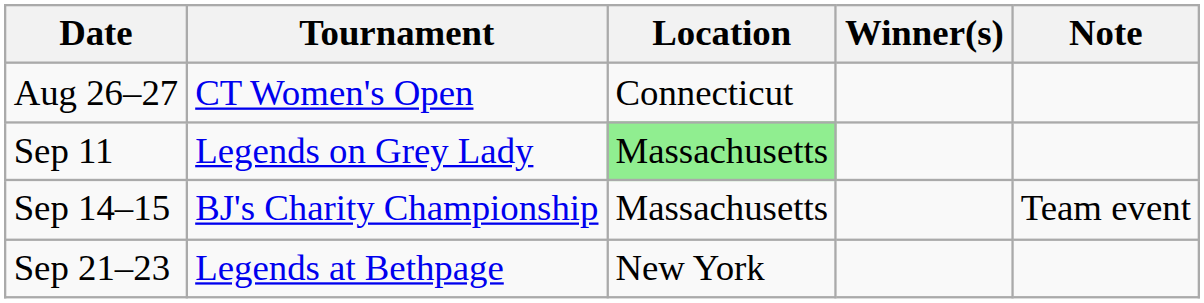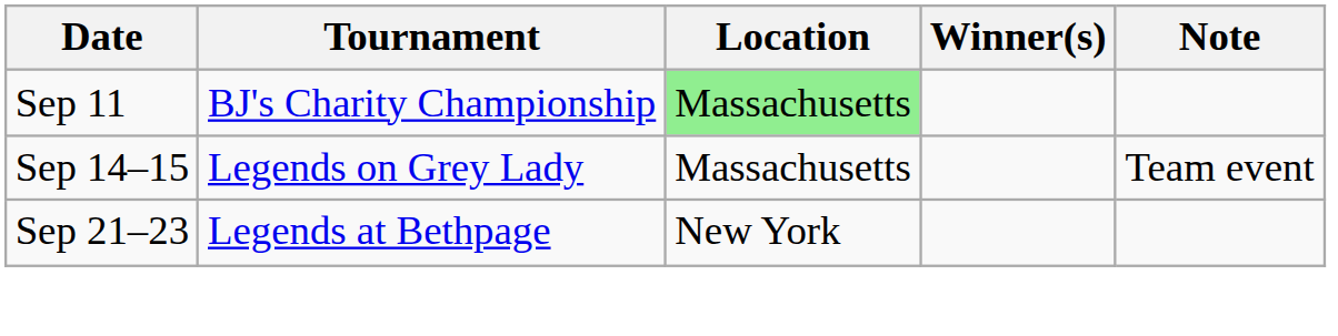 <table class="wikitable">
 <tr>
 <th>Date</th>
 <th>Tournament</th>
 <th>Location</th>
 <th>Winner(s)</th>
 <th>Note</th>
 </tr>
 <tr>
-<td>Aug 26–27</td>
-<td><a href='#'>CT Women's Open</a></td>
-<td>Connecticut</td>
-<td></td>
-<td></td>
-</tr>
-<tr>
 <td>Sep 11</td>
-<td><a href='#'>Legends on Grey Lady</a></td>
+<td><a href='#'>BJ's Charity Championship</a></td>
 <td style="background: lightgreen;">Massachusetts</td>
 <td></td>
 <td></td>
 </tr>
 <tr>
 <td>Sep 14–15</td>
-<td><a href='#'>BJ's Charity Championship</a></td>
+<td><a href='#'>Legends on Grey Lady</a></td>
 <td>Massachusetts</td>
 <td></td>
 <td>Team event</td>
 </tr>
 <tr>
 <td>Sep 21–23</td>
 <td><a href='#'>Legends at Bethpage</a></td>
 <td>New York</td>
 <td></td>
 <td></td>
 </tr>
 </table>
